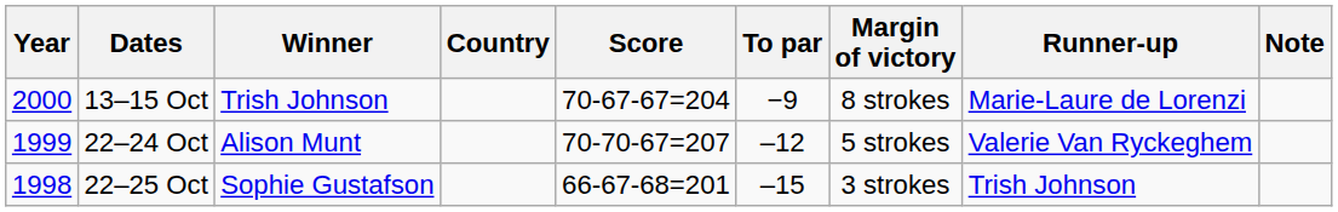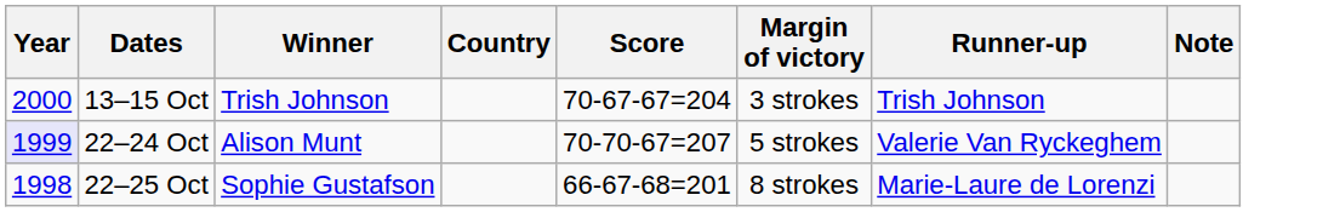 <table class=wikitable style="font-size:95%">
 <tr>
 <th>Year</th>
 <th>Dates</th>
 <th>Winner</th>
 <th>Country</th>
 <th>Score</th>
-<th>To par</th>
 <th>Margin<br>of victory</th>
 <th>Runner-up</th>
 <th>Note</th>
 </tr>
 <tr>
 <td><a href='#'>2000</a></td>
 <td>13–15 Oct</td>
 <td><a href='#'>Trish Johnson</a></td>
 <td></td>
 <td align=center>70-67-67=204</td>
-<td align=center>−9</td>
-<td align=center>8 strokes</td>
-<td> <a href='#'>Marie-Laure de Lorenzi</a></td>
+<td align=center>3 strokes</td>
+<td> <a href='#'>Trish Johnson</a></td>
 <td></td>
 </tr>
 <tr>
-<td><a href='#'>1999</a></td>
+<td style="background: lavender;"><a href='#'>1999</a></td>
 <td>22–24 Oct</td>
 <td><a href='#'>Alison Munt</a></td>
 <td></td>
 <td align=center>70-70-67=207</td>
-<td align=center>–12</td>
 <td align=center>5 strokes</td>
 <td> <a href='#'>Valerie Van Ryckeghem</a></td>
 <td></td>
 </tr>
 <tr>
 <td><a href='#'>1998</a></td>
 <td>22–25 Oct</td>
 <td><a href='#'>Sophie Gustafson</a></td>
 <td></td>
 <td align=center>66-67-68=201</td>
-<td align=center>–15</td>
-<td align=center>3 strokes</td>
-<td> <a href='#'>Trish Johnson</a></td>
+<td align=center>8 strokes</td>
+<td> <a href='#'>Marie-Laure de Lorenzi</a></td>
 <td></td>
 </tr>
 </table>
